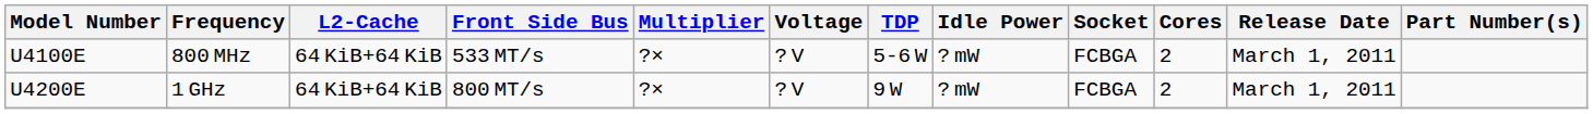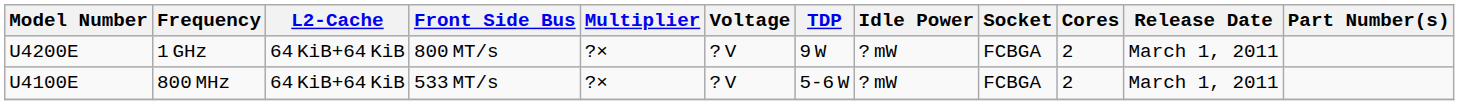 <table class="wikitable">
 <tr>
 <th>Model Number</th>
 <th>Frequency</th>
 <th><a href='#'>L2-Cache</a></th>
 <th><a href='#'>Front Side Bus</a></th>
 <th><a href='#'>Multiplier</a></th>
 <th>Voltage</th>
 <th><a href='#'>TDP</a></th>
 <th>Idle Power</th>
 <th>Socket</th>
 <th>Cores</th>
 <th>Release Date</th>
 <th>Part Number(s)</th>
 </tr>
 <tr>
+<td>U4200E</td>
+<td>1 GHz</td>
+<td>64 KiB+64 KiB</td>
+<td>800 MT/s</td>
+<td>?×</td>
+<td>? V</td>
+<td>9 W</td>
+<td>? mW</td>
+<td>FCBGA</td>
+<td>2</td>
+<td>March 1, 2011</td>
+<td></td>
+</tr>
+<tr>
 <td>U4100E</td>
 <td>800 MHz</td>
 <td>64 KiB+64 KiB</td>
 <td>533 MT/s</td>
 <td>?×</td>
 <td>? V</td>
 <td>5-6 W</td>
 <td>? mW</td>
 <td>FCBGA</td>
 <td>2</td>
 <td>March 1, 2011</td>
 <td></td>
 </tr>
 <tr>
-<td>U4200E</td>
-<td>1 GHz</td>
-<td>64 KiB+64 KiB</td>
-<td>800 MT/s</td>
-<td>?×</td>
-<td>? V</td>
-<td>9 W</td>
-<td>? mW</td>
-<td>FCBGA</td>
-<td>2</td>
-<td>March 1, 2011</td>
-<td></td>
-</tr>
-<tr>
 </tr>
 </table>
